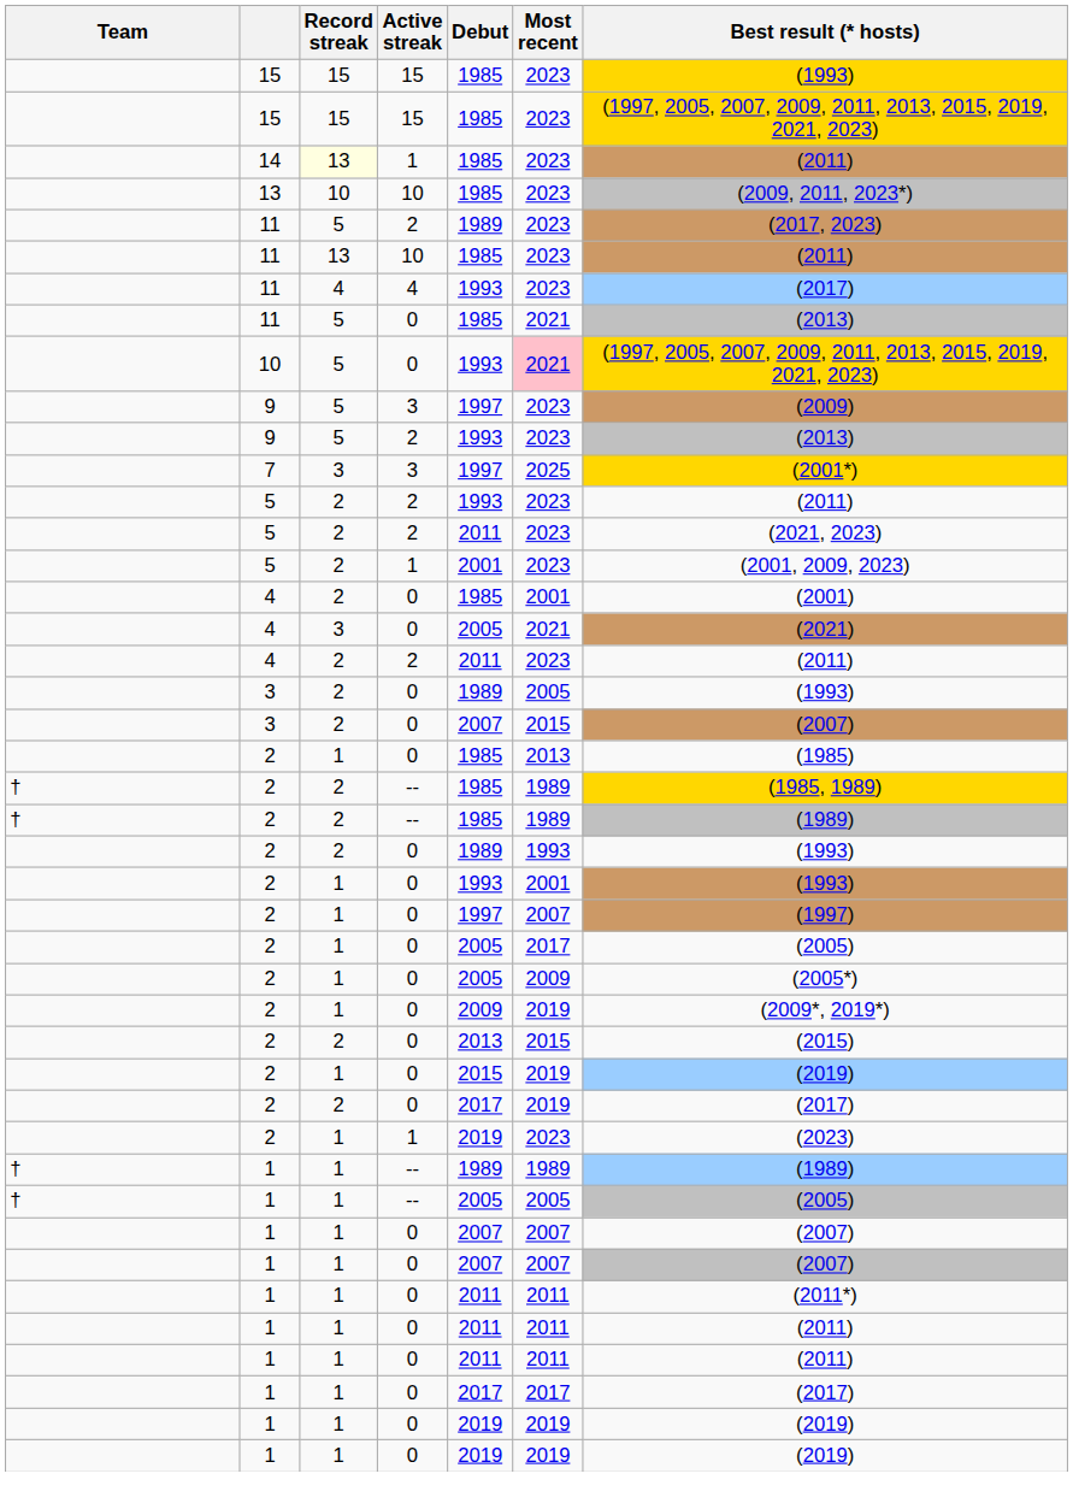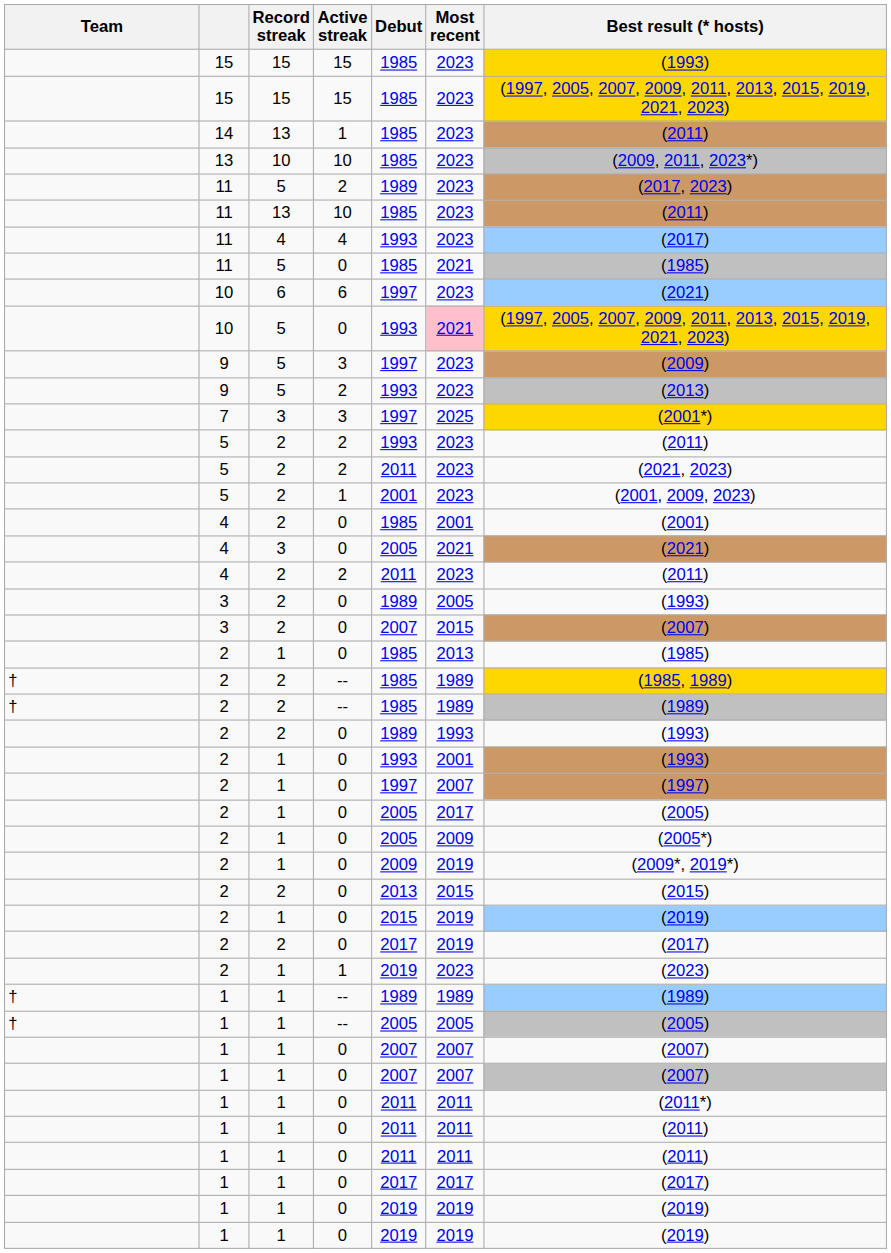 <table class="wikitable sortable" style="text-align: center">
 <tr>
 <th scope="col" style="width: 180px;">Team</th>
 <th scope="col" style="width: 40px;"></th>
 <th scope="col" style="width: 40px;">Record<br>streak</th>
 <th scope="col" style="width: 40px;">Active<br>streak</th>
 <th scope="col" style="width: 40px;">Debut</th>
 <th scope="col" style="width: 40px;">Most recent</th>
 <th scope="col" style="width: 380px;">Best result (* hosts)</th>
 </tr>
 <tr>
 <td align="left"></td>
 <td>15</td>
 <td>15</td>
 <td>15</td>
 <td><a href='#'>1985</a></td>
 <td><a href='#'>2023</a></td>
 <td bgcolor=gold> (<a href='#'>1993</a>)</td>
 </tr>
 <tr>
 <td align="left"></td>
 <td>15</td>
 <td>15</td>
 <td>15</td>
 <td><a href='#'>1985</a></td>
 <td><a href='#'>2023</a></td>
 <td bgcolor=gold> (<a href='#'>1997</a>, <a href='#'>2005</a>, <a href='#'>2007</a>, <a href='#'>2009</a>, <a href='#'>2011</a>, <a href='#'>2013</a>, <a href='#'>2015</a>, <a href='#'>2019</a>, <a href='#'>2021</a>, <a href='#'>2023</a>)</td>
 </tr>
 <tr>
 <td align=left></td>
 <td>14</td>
-<td style="background: lightyellow;">13</td>
+<td>13</td>
 <td>1</td>
 <td><a href='#'>1985</a></td>
 <td><a href='#'>2023</a></td>
 <td bgcolor=#cc9966> (<a href='#'>2011</a>)</td>
 </tr>
 <tr>
 <td align=left></td>
 <td>13</td>
 <td>10</td>
 <td>10</td>
 <td><a href='#'>1985</a></td>
 <td><a href='#'>2023</a></td>
 <td bgcolor=silver> (<a href='#'>2009</a>, <a href='#'>2011</a>, <a href='#'>2023</a>*)</td>
 </tr>
 <tr>
 <td align="left"></td>
 <td>11</td>
 <td>5</td>
 <td>2</td>
 <td><a href='#'>1989</a></td>
 <td><a href='#'>2023</a></td>
 <td bgcolor=#cc9966> (<a href='#'>2017</a>, <a href='#'>2023</a>)</td>
 </tr>
 <tr>
 <td align="left"></td>
 <td>11</td>
 <td>13</td>
 <td>10</td>
 <td><a href='#'>1985</a></td>
 <td><a href='#'>2023</a></td>
 <td bgcolor=#cc9966> (<a href='#'>2011</a>)</td>
 </tr>
 <tr>
 <td align=left></td>
 <td>11</td>
 <td>4</td>
 <td>4</td>
 <td><a href='#'>1993</a></td>
 <td><a href='#'>2023</a></td>
 <td bgcolor=#9acdff> (<a href='#'>2017</a>)</td>
 </tr>
 <tr>
 <td align="left"></td>
 <td>11</td>
 <td>5</td>
 <td>0</td>
 <td><a href='#'>1985</a></td>
 <td><a href='#'>2021</a></td>
-<td bgcolor=silver> (<a href='#'>2013</a>)</td>
+<td bgcolor=silver> (<a href='#'>1985</a>)</td>
+</tr>
+<tr>
+<td align=left></td>
+<td>10</td>
+<td>6</td>
+<td>6</td>
+<td><a href='#'>1997</a></td>
+<td><a href='#'>2023</a></td>
+<td bgcolor=#9acdff> (<a href='#'>2021</a>)</td>
 </tr>
 <tr>
 <td align="left"></td>
 <td>10</td>
 <td>5</td>
 <td>0</td>
 <td><a href='#'>1993</a></td>
 <td style="background: pink;"><a href='#'>2021</a></td>
 <td bgcolor=gold> (<a href='#'>1997</a>, <a href='#'>2005</a>, <a href='#'>2007</a>, <a href='#'>2009</a>, <a href='#'>2011</a>, <a href='#'>2013</a>, <a href='#'>2015</a>, <a href='#'>2019</a>, <a href='#'>2021</a>, <a href='#'>2023</a>)</td>
 </tr>
 <tr>
 <td align=left></td>
 <td>9</td>
 <td>5</td>
 <td>3</td>
 <td><a href='#'>1997</a></td>
 <td><a href='#'>2023</a></td>
 <td bgcolor=#cc9966> (<a href='#'>2009</a>)</td>
 </tr>
 <tr>
 <td align="left"></td>
 <td>9</td>
 <td>5</td>
 <td>2</td>
 <td><a href='#'>1993</a></td>
 <td><a href='#'>2023</a></td>
 <td bgcolor=silver> (<a href='#'>2013</a>)</td>
 </tr>
 <tr>
 <td align=left></td>
 <td>7</td>
 <td>3</td>
 <td>3</td>
 <td><a href='#'>1997</a></td>
 <td><a href='#'>2025</a></td>
 <td bgcolor=gold> (<a href='#'>2001</a>*)</td>
 </tr>
 <tr>
 <td align=left></td>
 <td>5</td>
 <td>2</td>
 <td>2</td>
 <td><a href='#'>1993</a></td>
 <td><a href='#'>2023</a></td>
 <td> (<a href='#'>2011</a>)</td>
 </tr>
 <tr>
 <td align="left"></td>
 <td>5</td>
 <td>2</td>
 <td>2</td>
 <td><a href='#'>2011</a></td>
 <td><a href='#'>2023</a></td>
 <td> (<a href='#'>2021</a>, <a href='#'>2023</a>)</td>
 </tr>
 <tr>
 <td align=left></td>
 <td>5</td>
 <td>2</td>
 <td>1</td>
 <td><a href='#'>2001</a></td>
 <td><a href='#'>2023</a></td>
 <td> (<a href='#'>2001</a>, <a href='#'>2009</a>, <a href='#'>2023</a>)</td>
 </tr>
 <tr>
 <td align=left></td>
 <td>4</td>
 <td>2</td>
 <td>0</td>
 <td><a href='#'>1985</a></td>
 <td><a href='#'>2001</a></td>
 <td> (<a href='#'>2001</a>)</td>
 </tr>
 <tr>
 <td align=left></td>
 <td>4</td>
 <td>3</td>
 <td>0</td>
 <td><a href='#'>2005</a></td>
 <td><a href='#'>2021</a></td>
 <td bgcolor=#cc9966> (<a href='#'>2021</a>)</td>
 </tr>
 <tr>
 <td align="left"></td>
 <td>4</td>
 <td>2</td>
 <td>2</td>
 <td><a href='#'>2011</a></td>
 <td><a href='#'>2023</a></td>
 <td> (<a href='#'>2011</a>)</td>
 </tr>
 <tr>
 <td align="left"></td>
 <td>3</td>
 <td>2</td>
 <td>0</td>
 <td><a href='#'>1989</a></td>
 <td><a href='#'>2005</a></td>
 <td> (<a href='#'>1993</a>)</td>
 </tr>
 <tr>
 <td align=left></td>
 <td>3</td>
 <td>2</td>
 <td>0</td>
 <td><a href='#'>2007</a></td>
 <td><a href='#'>2015</a></td>
 <td bgcolor=#cc9966> (<a href='#'>2007</a>)</td>
 </tr>
 <tr>
 <td align="left"></td>
 <td>2</td>
 <td>1</td>
 <td>0</td>
 <td><a href='#'>1985</a></td>
 <td><a href='#'>2013</a></td>
 <td> (<a href='#'>1985</a>)</td>
 </tr>
 <tr>
 <td align="left"><em></em> †</td>
 <td>2</td>
 <td>2</td>
 <td>--</td>
 <td><a href='#'>1985</a></td>
 <td><a href='#'>1989</a></td>
 <td bgcolor=gold> (<a href='#'>1985</a>, <a href='#'>1989</a>)</td>
 </tr>
 <tr>
 <td align="left"><em></em> †</td>
 <td>2</td>
 <td>2</td>
 <td>--</td>
 <td><a href='#'>1985</a></td>
 <td><a href='#'>1989</a></td>
 <td bgcolor=silver> (<a href='#'>1989</a>)</td>
 </tr>
 <tr 9>
 <td align="left"></td>
 <td>2</td>
 <td>2</td>
 <td>0</td>
 <td><a href='#'>1989</a></td>
 <td><a href='#'>1993</a></td>
 <td> (<a href='#'>1993</a>)</td>
 </tr>
 <tr>
 <td align="left"></td>
 <td>2</td>
 <td>1</td>
 <td>0</td>
 <td><a href='#'>1993</a></td>
 <td><a href='#'>2001</a></td>
 <td bgcolor=#cc9966> (<a href='#'>1993</a>)</td>
 </tr>
 <tr>
 <td align="left"></td>
 <td>2</td>
 <td>1</td>
 <td>0</td>
 <td><a href='#'>1997</a></td>
 <td><a href='#'>2007</a></td>
 <td bgcolor=#cc9966> (<a href='#'>1997</a>)</td>
 </tr>
 <tr>
 <td align="left"></td>
 <td>2</td>
 <td>1</td>
 <td>0</td>
 <td><a href='#'>2005</a></td>
 <td><a href='#'>2017</a></td>
 <td> (<a href='#'>2005</a>)</td>
 </tr>
 <tr>
 <td align="left"></td>
 <td>2</td>
 <td>1</td>
 <td>0</td>
 <td><a href='#'>2005</a></td>
 <td><a href='#'>2009</a></td>
 <td> (<a href='#'>2005</a>*)</td>
 </tr>
 <tr>
 <td align="left"></td>
 <td>2</td>
 <td>1</td>
 <td>0</td>
 <td><a href='#'>2009</a></td>
 <td><a href='#'>2019</a></td>
 <td> (<a href='#'>2009</a>*, <a href='#'>2019</a>*)</td>
 </tr>
 <tr>
 <td align="left"></td>
 <td>2</td>
 <td>2</td>
 <td>0</td>
 <td><a href='#'>2013</a></td>
 <td><a href='#'>2015</a></td>
 <td> (<a href='#'>2015</a>)</td>
 </tr>
 <tr>
 <td align=left></td>
 <td>2</td>
 <td>1</td>
 <td>0</td>
 <td><a href='#'>2015</a></td>
 <td><a href='#'>2019</a></td>
 <td bgcolor=#9acdff> (<a href='#'>2019</a>)</td>
 </tr>
 <tr>
 <td align=left></td>
 <td>2</td>
 <td>2</td>
 <td>0</td>
 <td><a href='#'>2017</a></td>
 <td><a href='#'>2019</a></td>
 <td> (<a href='#'>2017</a>)</td>
 </tr>
 <tr>
 <td align=left></td>
 <td>2</td>
 <td>1</td>
 <td>1</td>
 <td><a href='#'>2019</a></td>
 <td><a href='#'>2023</a></td>
 <td> (<a href='#'>2023</a>)</td>
 </tr>
 <tr>
 <td align=left><em></em> †</td>
 <td>1</td>
 <td>1</td>
 <td>--</td>
 <td><a href='#'>1989</a></td>
 <td><a href='#'>1989</a></td>
 <td bgcolor=#9acdff> (<a href='#'>1989</a>)</td>
 </tr>
 <tr>
 <td align="left"><em></em> †</td>
 <td>1</td>
 <td>1</td>
 <td>--</td>
 <td><a href='#'>2005</a></td>
 <td><a href='#'>2005</a></td>
 <td bgcolor=silver> (<a href='#'>2005</a>)</td>
 </tr>
 <tr>
 <td align="left"></td>
 <td>1</td>
 <td>1</td>
 <td>0</td>
 <td><a href='#'>2007</a></td>
 <td><a href='#'>2007</a></td>
 <td> (<a href='#'>2007</a>)</td>
 </tr>
 <tr>
 <td align="left"></td>
 <td>1</td>
 <td>1</td>
 <td>0</td>
 <td><a href='#'>2007</a></td>
 <td><a href='#'>2007</a></td>
 <td bgcolor=silver> (<a href='#'>2007</a>)</td>
 </tr>
 <tr>
 <td align="left"></td>
 <td>1</td>
 <td>1</td>
 <td>0</td>
 <td><a href='#'>2011</a></td>
 <td><a href='#'>2011</a></td>
 <td> (<a href='#'>2011</a>*)</td>
 </tr>
 <tr>
 <td align="left"></td>
 <td>1</td>
 <td>1</td>
 <td>0</td>
 <td><a href='#'>2011</a></td>
 <td><a href='#'>2011</a></td>
 <td> (<a href='#'>2011</a>)</td>
 </tr>
 <tr>
 <td align="left"></td>
 <td>1</td>
 <td>1</td>
 <td>0</td>
 <td><a href='#'>2011</a></td>
 <td><a href='#'>2011</a></td>
 <td> (<a href='#'>2011</a>)</td>
 </tr>
 <tr>
 <td align="left"></td>
 <td>1</td>
 <td>1</td>
 <td>0</td>
 <td><a href='#'>2017</a></td>
 <td><a href='#'>2017</a></td>
 <td> (<a href='#'>2017</a>)</td>
 </tr>
 <tr>
 <td align="left"></td>
 <td>1</td>
 <td>1</td>
 <td>0</td>
 <td><a href='#'>2019</a></td>
 <td><a href='#'>2019</a></td>
 <td> (<a href='#'>2019</a>)</td>
 </tr>
 <tr>
 <td align=left></td>
 <td>1</td>
 <td>1</td>
 <td>0</td>
 <td><a href='#'>2019</a></td>
 <td><a href='#'>2019</a></td>
 <td> (<a href='#'>2019</a>)</td>
 </tr>
 </table>
